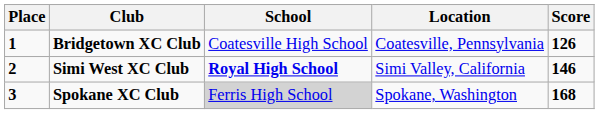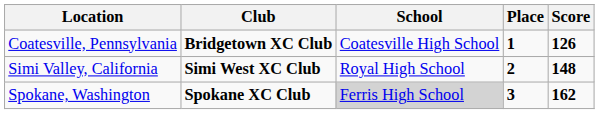 <table class="wikitable">
 <tr>
-<th>Place</th>
+<th>Location</th>
 <th>Club</th>
 <th>School</th>
-<th>Location</th>
+<th>Place</th>
 <th>Score</th>
 </tr>
 <tr>
-<td><strong>1</strong></td>
+<td><a href='#'>Coatesville, Pennsylvania</a></td>
 <td><strong>Bridgetown XC Club</strong></td>
 <td><a href='#'>Coatesville High School</a></td>
-<td><a href='#'>Coatesville, Pennsylvania</a></td>
+<td><strong>1</strong></td>
 <td><strong>126</strong></td>
 </tr>
 <tr>
+<td><a href='#'>Simi Valley, California</a></td>
+<td><strong>Simi West XC Club</strong></td>
+<td><a href='#'>Royal High School</a></td>
 <td><strong>2</strong></td>
-<td><strong>Simi West XC Club</strong></td>
-<td><strong><a href='#'>Royal High School</a></strong></td>
-<td><a href='#'>Simi Valley, California</a></td>
-<td><strong>146</strong></td>
+<td><strong>148</strong></td>
 </tr>
 <tr>
-<td><strong>3</strong></td>
+<td><a href='#'>Spokane, Washington</a></td>
 <td><strong>Spokane XC Club</strong></td>
 <td style="background: lightgrey;"><a href='#'>Ferris High School</a></td>
-<td><a href='#'>Spokane, Washington</a></td>
-<td><strong>168</strong></td>
+<td><strong>3</strong></td>
+<td><strong>162</strong></td>
 </tr>
 </table>
